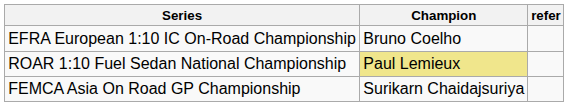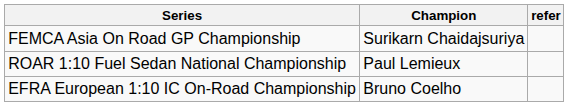 <table class="wikitable">
 <tr style="font-size:10pt;font-weight:bold">
 <th>Series</th>
 <th>Champion</th>
 <th>refer</th>
 </tr>
 <tr>
+<td>FEMCA Asia On Road GP Championship</td>
+<td> Surikarn Chaidajsuriya</td>
+<td></td>
+</tr>
+<tr>
+<td>ROAR 1:10 Fuel Sedan National Championship</td>
+<td> Paul Lemieux</td>
+<td></td>
+</tr>
+<tr>
 <td>EFRA European 1:10 IC On-Road Championship</td>
 <td> Bruno Coelho</td>
 <td></td>
 </tr>
-<tr>
-<td>ROAR 1:10 Fuel Sedan National Championship</td>
-<td style="background: khaki;"> Paul Lemieux</td>
-<td></td>
-</tr>
-<tr>
-<td>FEMCA Asia On Road GP Championship</td>
-<td> Surikarn Chaidajsuriya</td>
-<td></td>
-</tr>
 </table>
